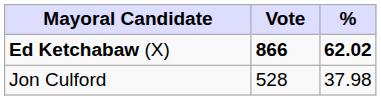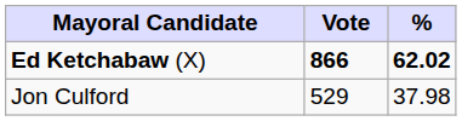 <table class="wikitable">
 <tr>
 <th style="background:#ddf; width:200px;">Mayoral Candidate</th>
 <th style="background:#ddf; width:50px;">Vote</th>
 <th style="background:#ddf; width:30px;">%</th>
 </tr>
 <tr>
 <td><strong>Ed Ketchabaw</strong> (X)</td>
 <td><strong>866</strong></td>
 <td><strong>62.02</strong></td>
 </tr>
 <tr>
 <td>Jon Culford</td>
-<td>528</td>
+<td>529</td>
 <td>37.98</td>
 </tr>
 </table>
